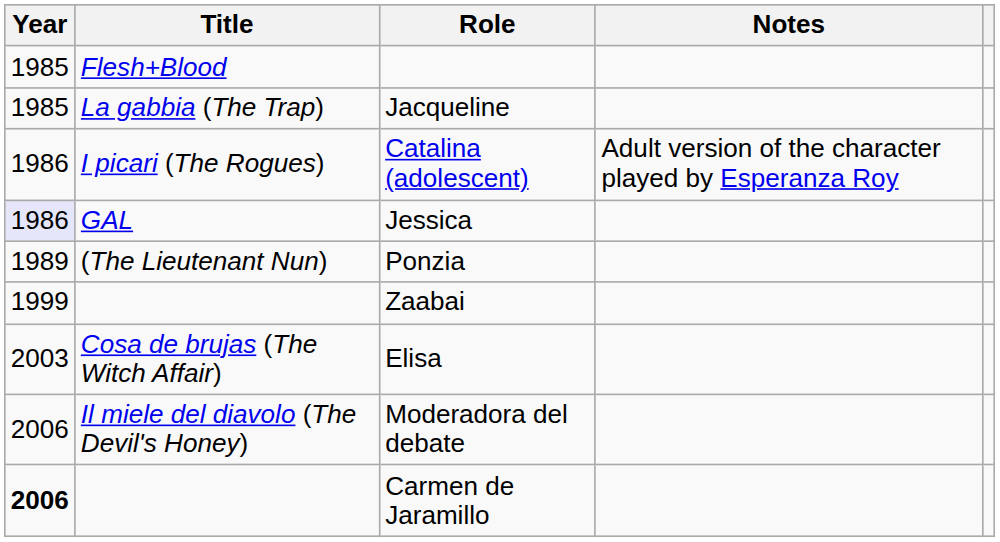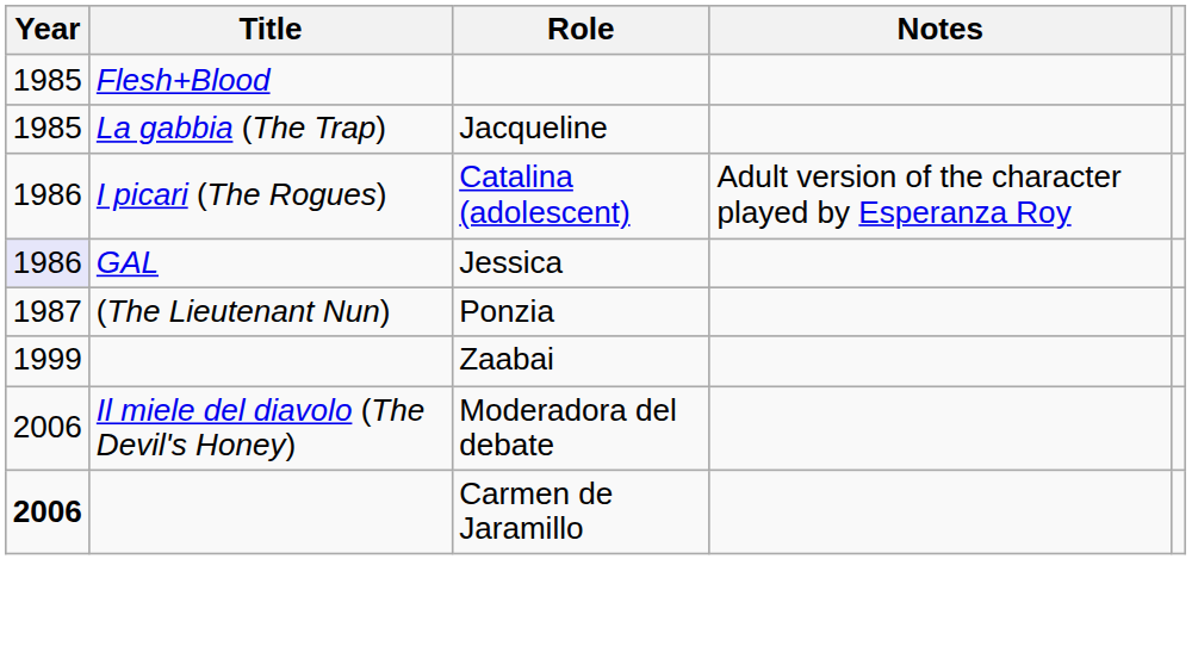 <table class="wikitable sortable">
 <tr>
 <th>Year</th>
 <th>Title</th>
 <th>Role</th>
 <th class="unsortable">Notes</th>
 <th></th>
 </tr>
 <tr>
 <td align = "center">1985</td>
 <td><em><a href='#'>Flesh+Blood</a></em></td>
 <td></td>
 <td></td>
 <td align = "center"></td>
 </tr>
 <tr>
 <td align = "center">1985</td>
 <td><em><a href='#'>La gabbia</a></em> (<em>The Trap</em>)</td>
 <td>Jacqueline</td>
 <td></td>
 <td align = "center"></td>
 </tr>
 <tr>
 <td align = "center">1986</td>
 <td><em><a href='#'>I picari</a></em> (<em>The Rogues</em>)</td>
 <td><a href='#'>Catalina (adolescent)</a></td>
 <td>Adult version of the character played by <a href='#'>Esperanza Roy</a></td>
 <td align = "center"></td>
 </tr>
 <tr>
 <td align = "center" style="background: lavender;">1986</td>
 <td><em><a href='#'>GAL</a></em></td>
 <td>Jessica</td>
 <td></td>
 <td align = "center"></td>
 </tr>
 <tr>
-<td align = "center">1989</td>
+<td align = "center">1987</td>
 <td><em></em> (<em>The Lieutenant Nun</em>)</td>
 <td>Ponzia</td>
 <td></td>
 <td align = "center"></td>
 </tr>
 <tr>
 <td align = "center">1999</td>
 <td><em></em></td>
 <td>Zaabai</td>
 <td></td>
 <td align = "center"></td>
-</tr>
-<tr>
-<td align = "center">2003</td>
-<td><em><a href='#'>Cosa de brujas</a></em> (<em>The Witch Affair</em>)</td>
-<td>Elisa</td>
-<td></td>
-<td align =" center"></td>
 </tr>
 <tr>
 <td align = "center">2006</td>
 <td><em><a href='#'>Il miele del diavolo</a></em> (<em>The Devil's Honey</em>)</td>
 <td>Moderadora del debate</td>
 <td></td>
 <td align = "center"></td>
 </tr>
 <tr>
 <td align = "center"><strong>2006</strong></td>
 <td><em></em></td>
 <td>Carmen de Jaramillo</td>
 <td></td>
 <td align = "center"></td>
 </tr>
 </table>
